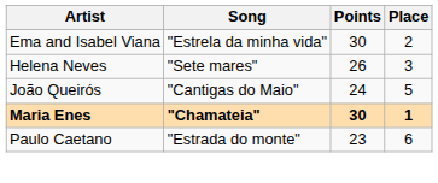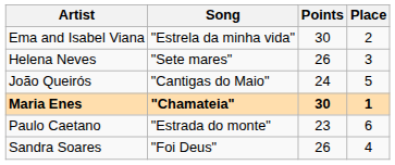 <table class="sortable wikitable" style="margin: 1em auto 1em auto; text-align:center;">
 <tr>
 <th>Artist</th>
 <th>Song</th>
 <th>Points</th>
 <th>Place</th>
 </tr>
 <tr>
 <td align="left">Ema and Isabel Viana</td>
 <td align="left">"Estrela da minha vida"</td>
 <td>30</td>
 <td>2</td>
 </tr>
 <tr>
 <td align="left">Helena Neves</td>
 <td align="left">"Sete mares"</td>
 <td>26</td>
 <td>3</td>
 </tr>
 <tr>
 <td align="left">João Queirós</td>
 <td align="left">"Cantigas do Maio"</td>
 <td>24</td>
 <td>5</td>
 </tr>
 <tr style="font-weight:bold; background:navajowhite;">
 <td align="left">Maria Enes</td>
 <td align="left">"Chamateia"</td>
 <td>30</td>
 <td>1</td>
 </tr>
 <tr>
 <td align="left">Paulo Caetano</td>
 <td align="left">"Estrada do monte"</td>
 <td>23</td>
 <td>6</td>
 </tr>
+<tr>
+<td align="left">Sandra Soares</td>
+<td align="left">"Foi Deus"</td>
+<td>26</td>
+<td>4</td>
+</tr>
 </table>
